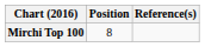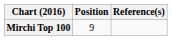 <table class="wikitable" style="text-align:center">
 <tr>
 <th scope="col">Chart (2016)</th>
 <th scope="col">Position</th>
 <th>Reference(s)</th>
 </tr>
 <tr>
 <th scope="row">Mirchi Top 100</th>
-<td>8</td>
+<td>9</td>
 <td></td>
 </tr>
 </table>
